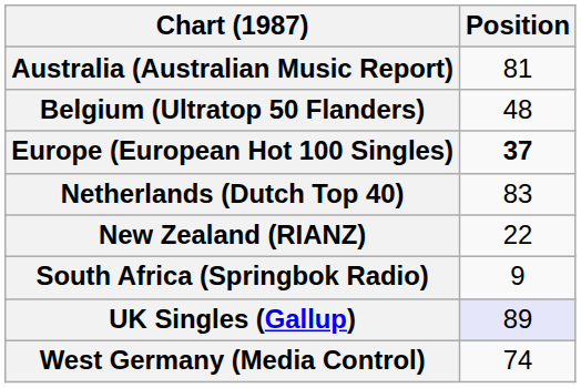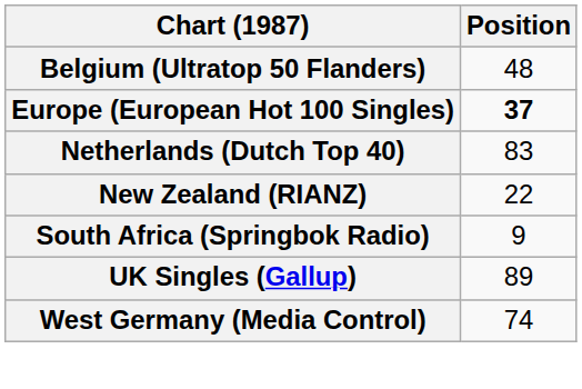 <table class="wikitable sortable plainrowheaders" style="text-align:center">
 <tr>
 <th scope="col">Chart (1987)</th>
 <th scope="col">Position</th>
-</tr>
-<tr>
-<th scope="row">Australia (Australian Music Report)</th>
-<td>81</td>
 </tr>
 <tr>
 <th scope="row">Belgium (Ultratop 50 Flanders)</th>
 <td>48</td>
 </tr>
 <tr>
 <th scope="row">Europe (European Hot 100 Singles)</th>
 <td><strong>37</strong></td>
 </tr>
 <tr>
 <th scope="row">Netherlands (Dutch Top 40)</th>
 <td>83</td>
 </tr>
 <tr>
 <th scope="row">New Zealand (RIANZ)</th>
 <td>22</td>
 </tr>
 <tr>
 <th scope="row">South Africa (Springbok Radio)</th>
 <td>9</td>
 </tr>
 <tr>
 <th scope="row">UK Singles (<a href='#'>Gallup</a>)</th>
-<td style="background: lavender;">89</td>
+<td>89</td>
 </tr>
 <tr>
 <th scope="row">West Germany (Media Control)</th>
 <td>74</td>
 </tr>
 </table>
